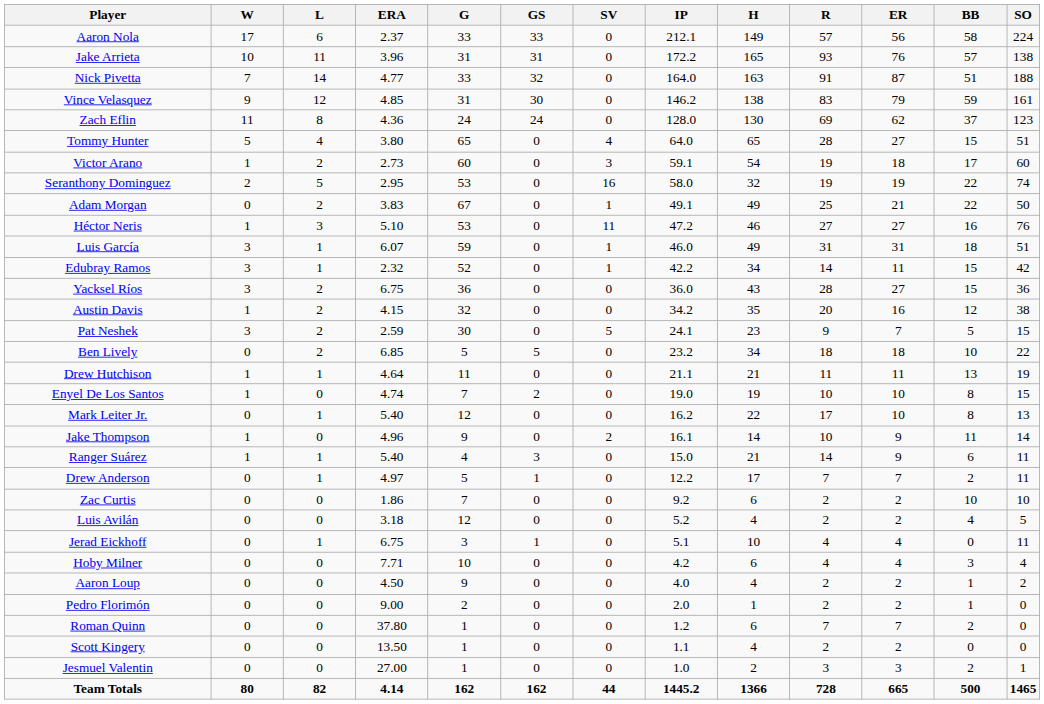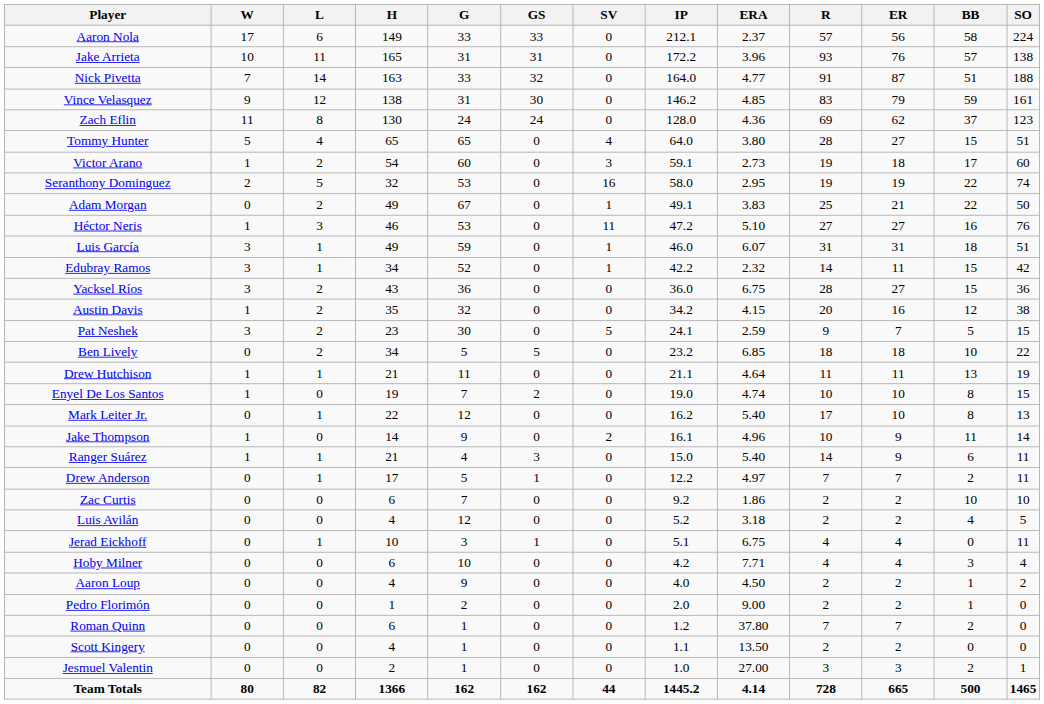 <table class=wikitable style="text-align:center">
 <tr>
 <th bgcolor=#DDDDFF; width="20%">Player</th>
 <th bgcolor=#DDDDFF; width="7%">W</th>
 <th bgcolor=#DDDDFF; width="7%">L</th>
-<th bgcolor=#DDDDFF; width="7%">ERA</th>
+<th bgcolor=#DDDDFF; width="7%">H</th>
 <th bgcolor=#DDDDFF; width="7%">G</th>
 <th bgcolor=#DDDDFF; width="7%">GS</th>
 <th bgcolor=#DDDDFF; width="7%">SV</th>
 <th bgcolor=#DDDDFF; width="7%">IP</th>
-<th bgcolor=#DDDDFF; width="7%">H</th>
+<th bgcolor=#DDDDFF; width="7%">ERA</th>
 <th bgcolor=#DDDDFF; width="7%">R</th>
 <th bgcolor=#DDDDFF; width="7%">ER</th>
 <th bgcolor=#DDDDFF; width="7%">BB</th>
 <th bgcolor=#DDDDFF; width="7%">SO</th>
 </tr>
 <tr>
 <td><a href='#'>Aaron Nola</a></td>
 <td>17</td>
 <td>6</td>
-<td>2.37</td>
+<td>149</td>
 <td>33</td>
 <td>33</td>
 <td>0</td>
 <td>212.1</td>
-<td>149</td>
+<td>2.37</td>
 <td>57</td>
 <td>56</td>
 <td>58</td>
 <td>224</td>
 </tr>
 <tr>
 <td><a href='#'>Jake Arrieta</a></td>
 <td>10</td>
 <td>11</td>
-<td>3.96</td>
+<td>165</td>
 <td>31</td>
 <td>31</td>
 <td>0</td>
 <td>172.2</td>
-<td>165</td>
+<td>3.96</td>
 <td>93</td>
 <td>76</td>
 <td>57</td>
 <td>138</td>
 </tr>
 <tr>
 <td><a href='#'>Nick Pivetta</a></td>
 <td>7</td>
 <td>14</td>
-<td>4.77</td>
+<td>163</td>
 <td>33</td>
 <td>32</td>
 <td>0</td>
 <td>164.0</td>
-<td>163</td>
+<td>4.77</td>
 <td>91</td>
 <td>87</td>
 <td>51</td>
 <td>188</td>
 </tr>
 <tr>
 <td><a href='#'>Vince Velasquez</a></td>
 <td>9</td>
 <td>12</td>
-<td>4.85</td>
+<td>138</td>
 <td>31</td>
 <td>30</td>
 <td>0</td>
 <td>146.2</td>
-<td>138</td>
+<td>4.85</td>
 <td>83</td>
 <td>79</td>
 <td>59</td>
 <td>161</td>
 </tr>
 <tr>
 <td><a href='#'>Zach Eflin</a></td>
 <td>11</td>
 <td>8</td>
-<td>4.36</td>
+<td>130</td>
 <td>24</td>
 <td>24</td>
 <td>0</td>
 <td>128.0</td>
-<td>130</td>
+<td>4.36</td>
 <td>69</td>
 <td>62</td>
 <td>37</td>
 <td>123</td>
 </tr>
 <tr>
 <td><a href='#'>Tommy Hunter</a></td>
 <td>5</td>
 <td>4</td>
-<td>3.80</td>
+<td>65</td>
 <td>65</td>
 <td>0</td>
 <td>4</td>
 <td>64.0</td>
-<td>65</td>
+<td>3.80</td>
 <td>28</td>
 <td>27</td>
 <td>15</td>
 <td>51</td>
 </tr>
 <tr>
 <td><a href='#'>Victor Arano</a></td>
 <td>1</td>
 <td>2</td>
-<td>2.73</td>
+<td>54</td>
 <td>60</td>
 <td>0</td>
 <td>3</td>
 <td>59.1</td>
-<td>54</td>
+<td>2.73</td>
 <td>19</td>
 <td>18</td>
 <td>17</td>
 <td>60</td>
 </tr>
 <tr>
 <td><a href='#'>Seranthony Dominguez</a></td>
 <td>2</td>
 <td>5</td>
-<td>2.95</td>
+<td>32</td>
 <td>53</td>
 <td>0</td>
 <td>16</td>
 <td>58.0</td>
-<td>32</td>
+<td>2.95</td>
 <td>19</td>
 <td>19</td>
 <td>22</td>
 <td>74</td>
 </tr>
 <tr>
 <td><a href='#'>Adam Morgan</a></td>
 <td>0</td>
 <td>2</td>
-<td>3.83</td>
+<td>49</td>
 <td>67</td>
 <td>0</td>
 <td>1</td>
 <td>49.1</td>
-<td>49</td>
+<td>3.83</td>
 <td>25</td>
 <td>21</td>
 <td>22</td>
 <td>50</td>
 </tr>
 <tr>
 <td><a href='#'>Héctor Neris</a></td>
 <td>1</td>
 <td>3</td>
-<td>5.10</td>
+<td>46</td>
 <td>53</td>
 <td>0</td>
 <td>11</td>
 <td>47.2</td>
-<td>46</td>
+<td>5.10</td>
 <td>27</td>
 <td>27</td>
 <td>16</td>
 <td>76</td>
 </tr>
 <tr>
 <td><a href='#'>Luis García</a></td>
 <td>3</td>
 <td>1</td>
-<td>6.07</td>
+<td>49</td>
 <td>59</td>
 <td>0</td>
 <td>1</td>
 <td>46.0</td>
-<td>49</td>
+<td>6.07</td>
 <td>31</td>
 <td>31</td>
 <td>18</td>
 <td>51</td>
 </tr>
 <tr>
 <td><a href='#'>Edubray Ramos</a></td>
 <td>3</td>
 <td>1</td>
-<td>2.32</td>
+<td>34</td>
 <td>52</td>
 <td>0</td>
 <td>1</td>
 <td>42.2</td>
-<td>34</td>
+<td>2.32</td>
 <td>14</td>
 <td>11</td>
 <td>15</td>
 <td>42</td>
 </tr>
 <tr>
 <td><a href='#'>Yacksel Ríos</a></td>
 <td>3</td>
 <td>2</td>
-<td>6.75</td>
+<td>43</td>
 <td>36</td>
 <td>0</td>
 <td>0</td>
 <td>36.0</td>
-<td>43</td>
+<td>6.75</td>
 <td>28</td>
 <td>27</td>
 <td>15</td>
 <td>36</td>
 </tr>
 <tr>
 <td><a href='#'>Austin Davis</a></td>
 <td>1</td>
 <td>2</td>
-<td>4.15</td>
+<td>35</td>
 <td>32</td>
 <td>0</td>
 <td>0</td>
 <td>34.2</td>
-<td>35</td>
+<td>4.15</td>
 <td>20</td>
 <td>16</td>
 <td>12</td>
 <td>38</td>
 </tr>
 <tr>
 <td><a href='#'>Pat Neshek</a></td>
 <td>3</td>
 <td>2</td>
-<td>2.59</td>
+<td>23</td>
 <td>30</td>
 <td>0</td>
 <td>5</td>
 <td>24.1</td>
-<td>23</td>
+<td>2.59</td>
 <td>9</td>
 <td>7</td>
 <td>5</td>
 <td>15</td>
 </tr>
 <tr>
 <td><a href='#'>Ben Lively</a></td>
 <td>0</td>
 <td>2</td>
-<td>6.85</td>
+<td>34</td>
 <td>5</td>
 <td>5</td>
 <td>0</td>
 <td>23.2</td>
-<td>34</td>
+<td>6.85</td>
 <td>18</td>
 <td>18</td>
 <td>10</td>
 <td>22</td>
 </tr>
 <tr>
 <td><a href='#'>Drew Hutchison</a></td>
 <td>1</td>
 <td>1</td>
-<td>4.64</td>
+<td>21</td>
 <td>11</td>
 <td>0</td>
 <td>0</td>
 <td>21.1</td>
-<td>21</td>
+<td>4.64</td>
 <td>11</td>
 <td>11</td>
 <td>13</td>
 <td>19</td>
 </tr>
 <tr>
 <td><a href='#'>Enyel De Los Santos</a></td>
 <td>1</td>
 <td>0</td>
-<td>4.74</td>
+<td>19</td>
 <td>7</td>
 <td>2</td>
 <td>0</td>
 <td>19.0</td>
-<td>19</td>
+<td>4.74</td>
 <td>10</td>
 <td>10</td>
 <td>8</td>
 <td>15</td>
 </tr>
 <tr>
 <td><a href='#'>Mark Leiter Jr.</a></td>
 <td>0</td>
 <td>1</td>
-<td>5.40</td>
+<td>22</td>
 <td>12</td>
 <td>0</td>
 <td>0</td>
 <td>16.2</td>
-<td>22</td>
+<td>5.40</td>
 <td>17</td>
 <td>10</td>
 <td>8</td>
 <td>13</td>
 </tr>
 <tr>
 <td><a href='#'>Jake Thompson</a></td>
 <td>1</td>
 <td>0</td>
-<td>4.96</td>
+<td>14</td>
 <td>9</td>
 <td>0</td>
 <td>2</td>
 <td>16.1</td>
-<td>14</td>
+<td>4.96</td>
 <td>10</td>
 <td>9</td>
 <td>11</td>
 <td>14</td>
 </tr>
 <tr>
 <td><a href='#'>Ranger Suárez</a></td>
 <td>1</td>
 <td>1</td>
-<td>5.40</td>
+<td>21</td>
 <td>4</td>
 <td>3</td>
 <td>0</td>
 <td>15.0</td>
-<td>21</td>
+<td>5.40</td>
 <td>14</td>
 <td>9</td>
 <td>6</td>
 <td>11</td>
 </tr>
 <tr>
 <td><a href='#'>Drew Anderson</a></td>
 <td>0</td>
 <td>1</td>
-<td>4.97</td>
+<td>17</td>
 <td>5</td>
 <td>1</td>
 <td>0</td>
 <td>12.2</td>
-<td>17</td>
+<td>4.97</td>
 <td>7</td>
 <td>7</td>
 <td>2</td>
 <td>11</td>
 </tr>
 <tr>
 <td><a href='#'>Zac Curtis</a></td>
 <td>0</td>
 <td>0</td>
-<td>1.86</td>
+<td>6</td>
 <td>7</td>
 <td>0</td>
 <td>0</td>
 <td>9.2</td>
-<td>6</td>
+<td>1.86</td>
 <td>2</td>
 <td>2</td>
 <td>10</td>
 <td>10</td>
 </tr>
 <tr>
 <td><a href='#'>Luis Avilán</a></td>
 <td>0</td>
 <td>0</td>
-<td>3.18</td>
+<td>4</td>
 <td>12</td>
 <td>0</td>
 <td>0</td>
 <td>5.2</td>
-<td>4</td>
+<td>3.18</td>
 <td>2</td>
 <td>2</td>
 <td>4</td>
 <td>5</td>
 </tr>
 <tr>
 <td><a href='#'>Jerad Eickhoff</a></td>
 <td>0</td>
 <td>1</td>
-<td>6.75</td>
+<td>10</td>
 <td>3</td>
 <td>1</td>
 <td>0</td>
 <td>5.1</td>
-<td>10</td>
+<td>6.75</td>
 <td>4</td>
 <td>4</td>
 <td>0</td>
 <td>11</td>
 </tr>
 <tr>
 <td><a href='#'>Hoby Milner</a></td>
 <td>0</td>
 <td>0</td>
-<td>7.71</td>
+<td>6</td>
 <td>10</td>
 <td>0</td>
 <td>0</td>
 <td>4.2</td>
-<td>6</td>
+<td>7.71</td>
 <td>4</td>
 <td>4</td>
 <td>3</td>
 <td>4</td>
 </tr>
 <tr>
 <td><a href='#'>Aaron Loup</a></td>
 <td>0</td>
 <td>0</td>
-<td>4.50</td>
+<td>4</td>
 <td>9</td>
 <td>0</td>
 <td>0</td>
 <td>4.0</td>
-<td>4</td>
+<td>4.50</td>
 <td>2</td>
 <td>2</td>
 <td>1</td>
 <td>2</td>
 </tr>
 <tr>
 <td><a href='#'>Pedro Florimón</a></td>
 <td>0</td>
 <td>0</td>
-<td>9.00</td>
+<td>1</td>
 <td>2</td>
 <td>0</td>
 <td>0</td>
 <td>2.0</td>
-<td>1</td>
+<td>9.00</td>
 <td>2</td>
 <td>2</td>
 <td>1</td>
 <td>0</td>
 </tr>
 <tr>
 <td><a href='#'>Roman Quinn</a></td>
 <td>0</td>
 <td>0</td>
-<td>37.80</td>
+<td>6</td>
 <td>1</td>
 <td>0</td>
 <td>0</td>
 <td>1.2</td>
-<td>6</td>
+<td>37.80</td>
 <td>7</td>
 <td>7</td>
 <td>2</td>
 <td>0</td>
 </tr>
 <tr>
 <td><a href='#'>Scott Kingery</a></td>
 <td>0</td>
 <td>0</td>
-<td>13.50</td>
+<td>4</td>
 <td>1</td>
 <td>0</td>
 <td>0</td>
 <td>1.1</td>
-<td>4</td>
+<td>13.50</td>
 <td>2</td>
 <td>2</td>
 <td>0</td>
 <td>0</td>
 </tr>
 <tr>
 <td><a href='#'>Jesmuel Valentin</a></td>
 <td>0</td>
 <td>0</td>
-<td>27.00</td>
+<td>2</td>
 <td>1</td>
 <td>0</td>
 <td>0</td>
 <td>1.0</td>
-<td>2</td>
+<td>27.00</td>
 <td>3</td>
 <td>3</td>
 <td>2</td>
 <td>1</td>
 </tr>
 <tr>
 <td><strong>Team Totals</strong></td>
 <td><strong>80</strong></td>
 <td><strong>82</strong></td>
-<td><strong>4.14</strong></td>
+<td><strong>1366</strong></td>
 <td><strong>162</strong></td>
 <td><strong>162</strong></td>
 <td><strong>44</strong></td>
 <td><strong>1445.2</strong></td>
-<td><strong>1366</strong></td>
+<td><strong>4.14</strong></td>
 <td><strong>728</strong></td>
 <td><strong>665</strong></td>
 <td><strong>500</strong></td>
 <td><strong>1465</strong></td>
 </tr>
 </table>
